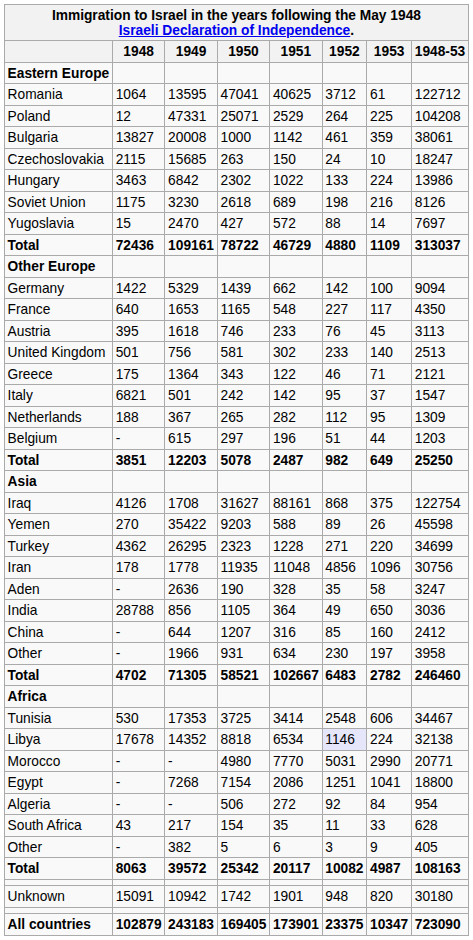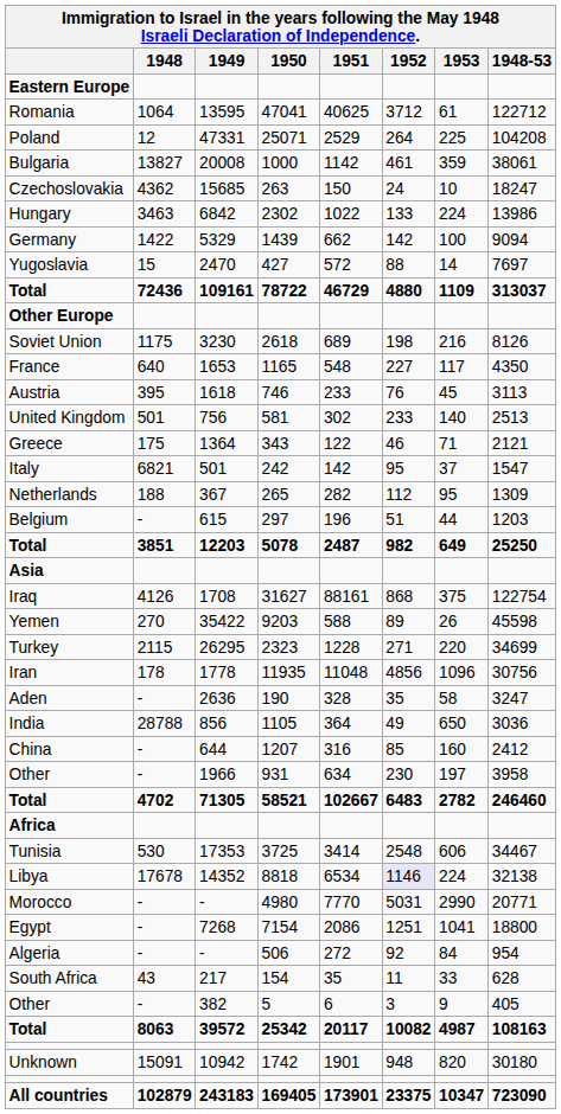 <table class="wikitable" style="float:right; margin-right:20px; font-size: 86%;">
 <tr>
 <th colspan="8">Immigration to Israel in the years following the May 1948 <br> <a href='#'>Israeli Declaration of Independence</a>.</th>
 </tr>
 <tr>
 <th></th>
 <th>1948</th>
 <th>1949</th>
 <th>1950</th>
 <th>1951</th>
 <th>1952</th>
 <th>1953</th>
 <th>1948-53</th>
 </tr>
 <tr>
 <td><strong>Eastern Europe</strong></td>
 <td></td>
 <td></td>
 <td></td>
 <td></td>
 <td></td>
 <td></td>
 <td></td>
 </tr>
 <tr>
 <td>Romania</td>
 <td>1064</td>
 <td>13595</td>
 <td>47041</td>
 <td>40625</td>
 <td>3712</td>
 <td>61</td>
 <td>122712</td>
 </tr>
 <tr>
 <td>Poland</td>
 <td>12</td>
 <td>47331</td>
 <td>25071</td>
 <td>2529</td>
 <td>264</td>
 <td>225</td>
 <td>104208</td>
 </tr>
 <tr>
 <td>Bulgaria</td>
 <td>13827</td>
 <td>20008</td>
 <td>1000</td>
 <td>1142</td>
 <td>461</td>
 <td>359</td>
 <td>38061</td>
 </tr>
 <tr>
 <td>Czechoslovakia</td>
-<td>2115</td>
+<td>4362</td>
 <td>15685</td>
 <td>263</td>
 <td>150</td>
 <td>24</td>
 <td>10</td>
 <td>18247</td>
 </tr>
 <tr>
 <td>Hungary</td>
 <td>3463</td>
 <td>6842</td>
 <td>2302</td>
 <td>1022</td>
 <td>133</td>
 <td>224</td>
 <td>13986</td>
 </tr>
 <tr>
-<td>Soviet Union</td>
-<td>1175</td>
-<td>3230</td>
-<td>2618</td>
-<td>689</td>
-<td>198</td>
-<td>216</td>
-<td>8126</td>
+<td>Germany</td>
+<td>1422</td>
+<td>5329</td>
+<td>1439</td>
+<td>662</td>
+<td>142</td>
+<td>100</td>
+<td>9094</td>
 </tr>
 <tr>
 <td>Yugoslavia</td>
 <td>15</td>
 <td>2470</td>
 <td>427</td>
 <td>572</td>
 <td>88</td>
 <td>14</td>
 <td>7697</td>
 </tr>
 <tr>
 <td><strong>Total</strong></td>
 <td><strong>72436</strong></td>
 <td><strong>109161</strong></td>
 <td><strong>78722</strong></td>
 <td><strong>46729</strong></td>
 <td><strong>4880</strong></td>
 <td><strong>1109</strong></td>
 <td><strong>313037</strong></td>
 </tr>
 <tr>
 <td><strong>Other Europe</strong></td>
 <td></td>
 <td></td>
 <td></td>
 <td></td>
 <td></td>
 <td></td>
 <td></td>
 </tr>
 <tr>
-<td>Germany</td>
-<td>1422</td>
-<td>5329</td>
-<td>1439</td>
-<td>662</td>
-<td>142</td>
-<td>100</td>
-<td>9094</td>
+<td>Soviet Union</td>
+<td>1175</td>
+<td>3230</td>
+<td>2618</td>
+<td>689</td>
+<td>198</td>
+<td>216</td>
+<td>8126</td>
 </tr>
 <tr>
 <td>France</td>
 <td>640</td>
 <td>1653</td>
 <td>1165</td>
 <td>548</td>
 <td>227</td>
 <td>117</td>
 <td>4350</td>
 </tr>
 <tr>
 <td>Austria</td>
 <td>395</td>
 <td>1618</td>
 <td>746</td>
 <td>233</td>
 <td>76</td>
 <td>45</td>
 <td>3113</td>
 </tr>
 <tr>
 <td>United Kingdom</td>
 <td>501</td>
 <td>756</td>
 <td>581</td>
 <td>302</td>
 <td>233</td>
 <td>140</td>
 <td>2513</td>
 </tr>
 <tr>
 <td>Greece</td>
 <td>175</td>
 <td>1364</td>
 <td>343</td>
 <td>122</td>
 <td>46</td>
 <td>71</td>
 <td>2121</td>
 </tr>
 <tr>
 <td>Italy</td>
 <td>6821</td>
 <td>501</td>
 <td>242</td>
 <td>142</td>
 <td>95</td>
 <td>37</td>
 <td>1547</td>
 </tr>
 <tr>
 <td>Netherlands</td>
 <td>188</td>
 <td>367</td>
 <td>265</td>
 <td>282</td>
 <td>112</td>
 <td>95</td>
 <td>1309</td>
 </tr>
 <tr>
 <td>Belgium</td>
 <td>-</td>
 <td>615</td>
 <td>297</td>
 <td>196</td>
 <td>51</td>
 <td>44</td>
 <td>1203</td>
 </tr>
 <tr>
 <td><strong>Total</strong></td>
 <td><strong>3851</strong></td>
 <td><strong>12203</strong></td>
 <td><strong>5078</strong></td>
 <td><strong>2487</strong></td>
 <td><strong>982</strong></td>
 <td><strong>649</strong></td>
 <td><strong>25250</strong></td>
 </tr>
 <tr>
 <td><strong>Asia</strong></td>
 <td></td>
 <td></td>
 <td></td>
 <td></td>
 <td></td>
 <td></td>
 <td></td>
 </tr>
 <tr>
 <td>Iraq</td>
 <td>4126</td>
 <td>1708</td>
 <td>31627</td>
 <td>88161</td>
 <td>868</td>
 <td>375</td>
 <td>122754</td>
 </tr>
 <tr>
 <td>Yemen</td>
 <td>270</td>
 <td>35422</td>
 <td>9203</td>
 <td>588</td>
 <td>89</td>
 <td>26</td>
 <td>45598</td>
 </tr>
 <tr>
 <td>Turkey</td>
-<td>4362</td>
+<td>2115</td>
 <td>26295</td>
 <td>2323</td>
 <td>1228</td>
 <td>271</td>
 <td>220</td>
 <td>34699</td>
 </tr>
 <tr>
 <td>Iran</td>
 <td>178</td>
 <td>1778</td>
 <td>11935</td>
 <td>11048</td>
 <td>4856</td>
 <td>1096</td>
 <td>30756</td>
 </tr>
 <tr>
 <td>Aden</td>
 <td>-</td>
 <td>2636</td>
 <td>190</td>
 <td>328</td>
 <td>35</td>
 <td>58</td>
 <td>3247</td>
 </tr>
 <tr>
 <td>India</td>
 <td>28788</td>
 <td>856</td>
 <td>1105</td>
 <td>364</td>
 <td>49</td>
 <td>650</td>
 <td>3036</td>
 </tr>
 <tr>
 <td>China</td>
 <td>-</td>
 <td>644</td>
 <td>1207</td>
 <td>316</td>
 <td>85</td>
 <td>160</td>
 <td>2412</td>
 </tr>
 <tr>
 <td>Other</td>
 <td>-</td>
 <td>1966</td>
 <td>931</td>
 <td>634</td>
 <td>230</td>
 <td>197</td>
 <td>3958</td>
 </tr>
 <tr>
 <td><strong>Total</strong></td>
 <td><strong>4702</strong></td>
 <td><strong>71305</strong></td>
 <td><strong>58521</strong></td>
 <td><strong>102667</strong></td>
 <td><strong>6483</strong></td>
 <td><strong>2782</strong></td>
 <td><strong>246460</strong></td>
 </tr>
 <tr>
 <td><strong>Africa</strong></td>
 <td></td>
 <td></td>
 <td></td>
 <td></td>
 <td></td>
 <td></td>
 <td></td>
 </tr>
 <tr>
 <td>Tunisia</td>
 <td>530</td>
 <td>17353</td>
 <td>3725</td>
 <td>3414</td>
 <td>2548</td>
 <td>606</td>
 <td>34467</td>
 </tr>
 <tr>
 <td>Libya</td>
 <td>17678</td>
 <td>14352</td>
 <td>8818</td>
 <td>6534</td>
 <td style="background: lavender;">1146</td>
 <td>224</td>
 <td>32138</td>
 </tr>
 <tr>
 <td>Morocco</td>
 <td>-</td>
 <td>-</td>
 <td>4980</td>
 <td>7770</td>
 <td>5031</td>
 <td>2990</td>
 <td>20771</td>
 </tr>
 <tr>
 <td>Egypt</td>
 <td>-</td>
 <td>7268</td>
 <td>7154</td>
 <td>2086</td>
 <td>1251</td>
 <td>1041</td>
 <td>18800</td>
 </tr>
 <tr>
 <td>Algeria</td>
 <td>-</td>
 <td>-</td>
 <td>506</td>
 <td>272</td>
 <td>92</td>
 <td>84</td>
 <td>954</td>
 </tr>
 <tr>
 <td>South Africa</td>
 <td>43</td>
 <td>217</td>
 <td>154</td>
 <td>35</td>
 <td>11</td>
 <td>33</td>
 <td>628</td>
 </tr>
 <tr>
 <td>Other</td>
 <td>-</td>
 <td>382</td>
 <td>5</td>
 <td>6</td>
 <td>3</td>
 <td>9</td>
 <td>405</td>
 </tr>
 <tr>
 <td><strong>Total</strong></td>
 <td><strong>8063</strong></td>
 <td><strong>39572</strong></td>
 <td><strong>25342</strong></td>
 <td><strong>20117</strong></td>
 <td><strong>10082</strong></td>
 <td><strong>4987</strong></td>
 <td><strong>108163</strong></td>
 </tr>
 <tr>
 <td></td>
 <td></td>
 <td></td>
 <td></td>
 <td></td>
 <td></td>
 <td></td>
 <td></td>
 </tr>
 <tr>
 <td>Unknown</td>
 <td>15091</td>
 <td>10942</td>
 <td>1742</td>
 <td>1901</td>
 <td>948</td>
 <td>820</td>
 <td>30180</td>
 </tr>
 <tr>
 <td></td>
 <td></td>
 <td></td>
 <td></td>
 <td></td>
 <td></td>
 <td></td>
 <td></td>
 </tr>
 <tr>
 <td><strong>All countries</strong></td>
 <td><strong>102879</strong></td>
 <td><strong>243183</strong></td>
 <td><strong>169405</strong></td>
 <td><strong>173901</strong></td>
 <td><strong>23375</strong></td>
 <td><strong>10347</strong></td>
 <td><strong>723090</strong></td>
 </tr>
 </table>
